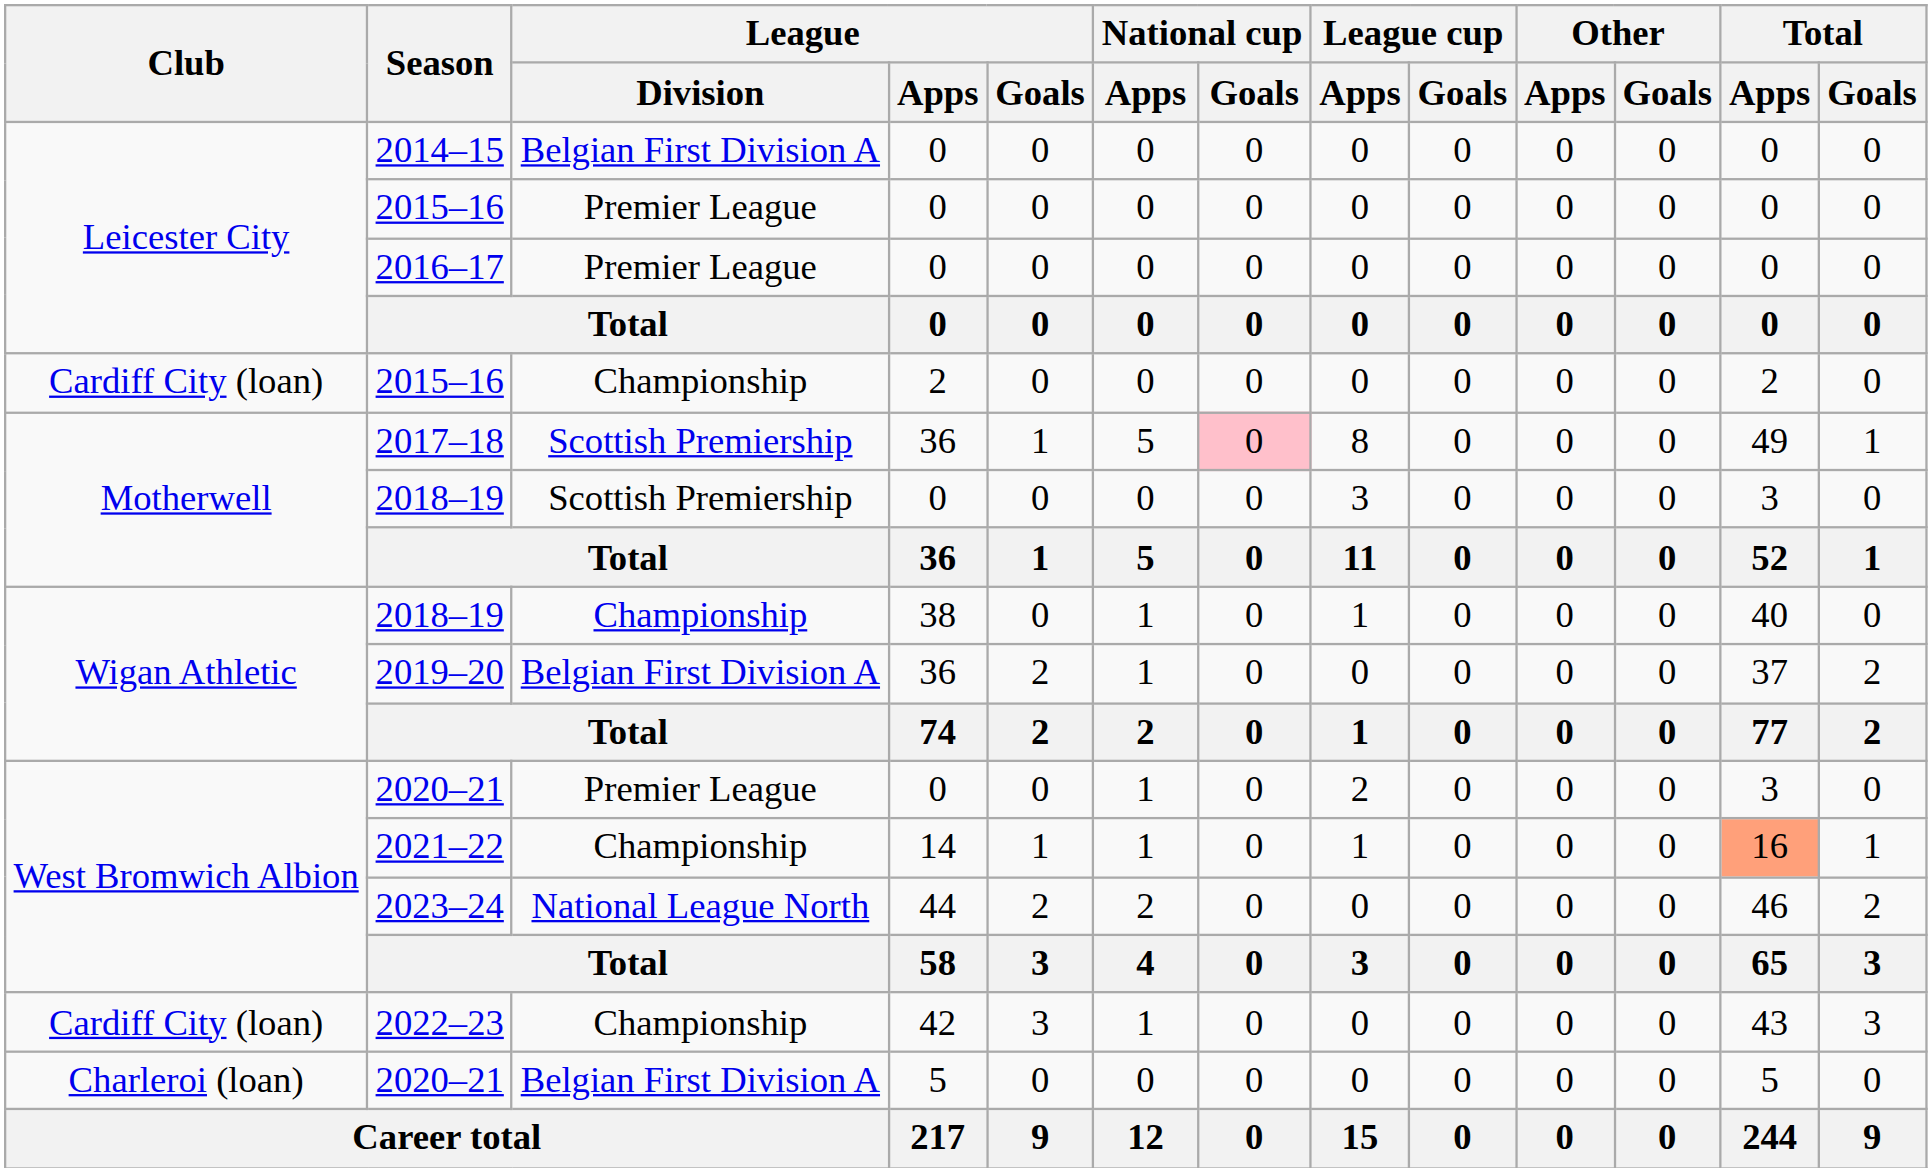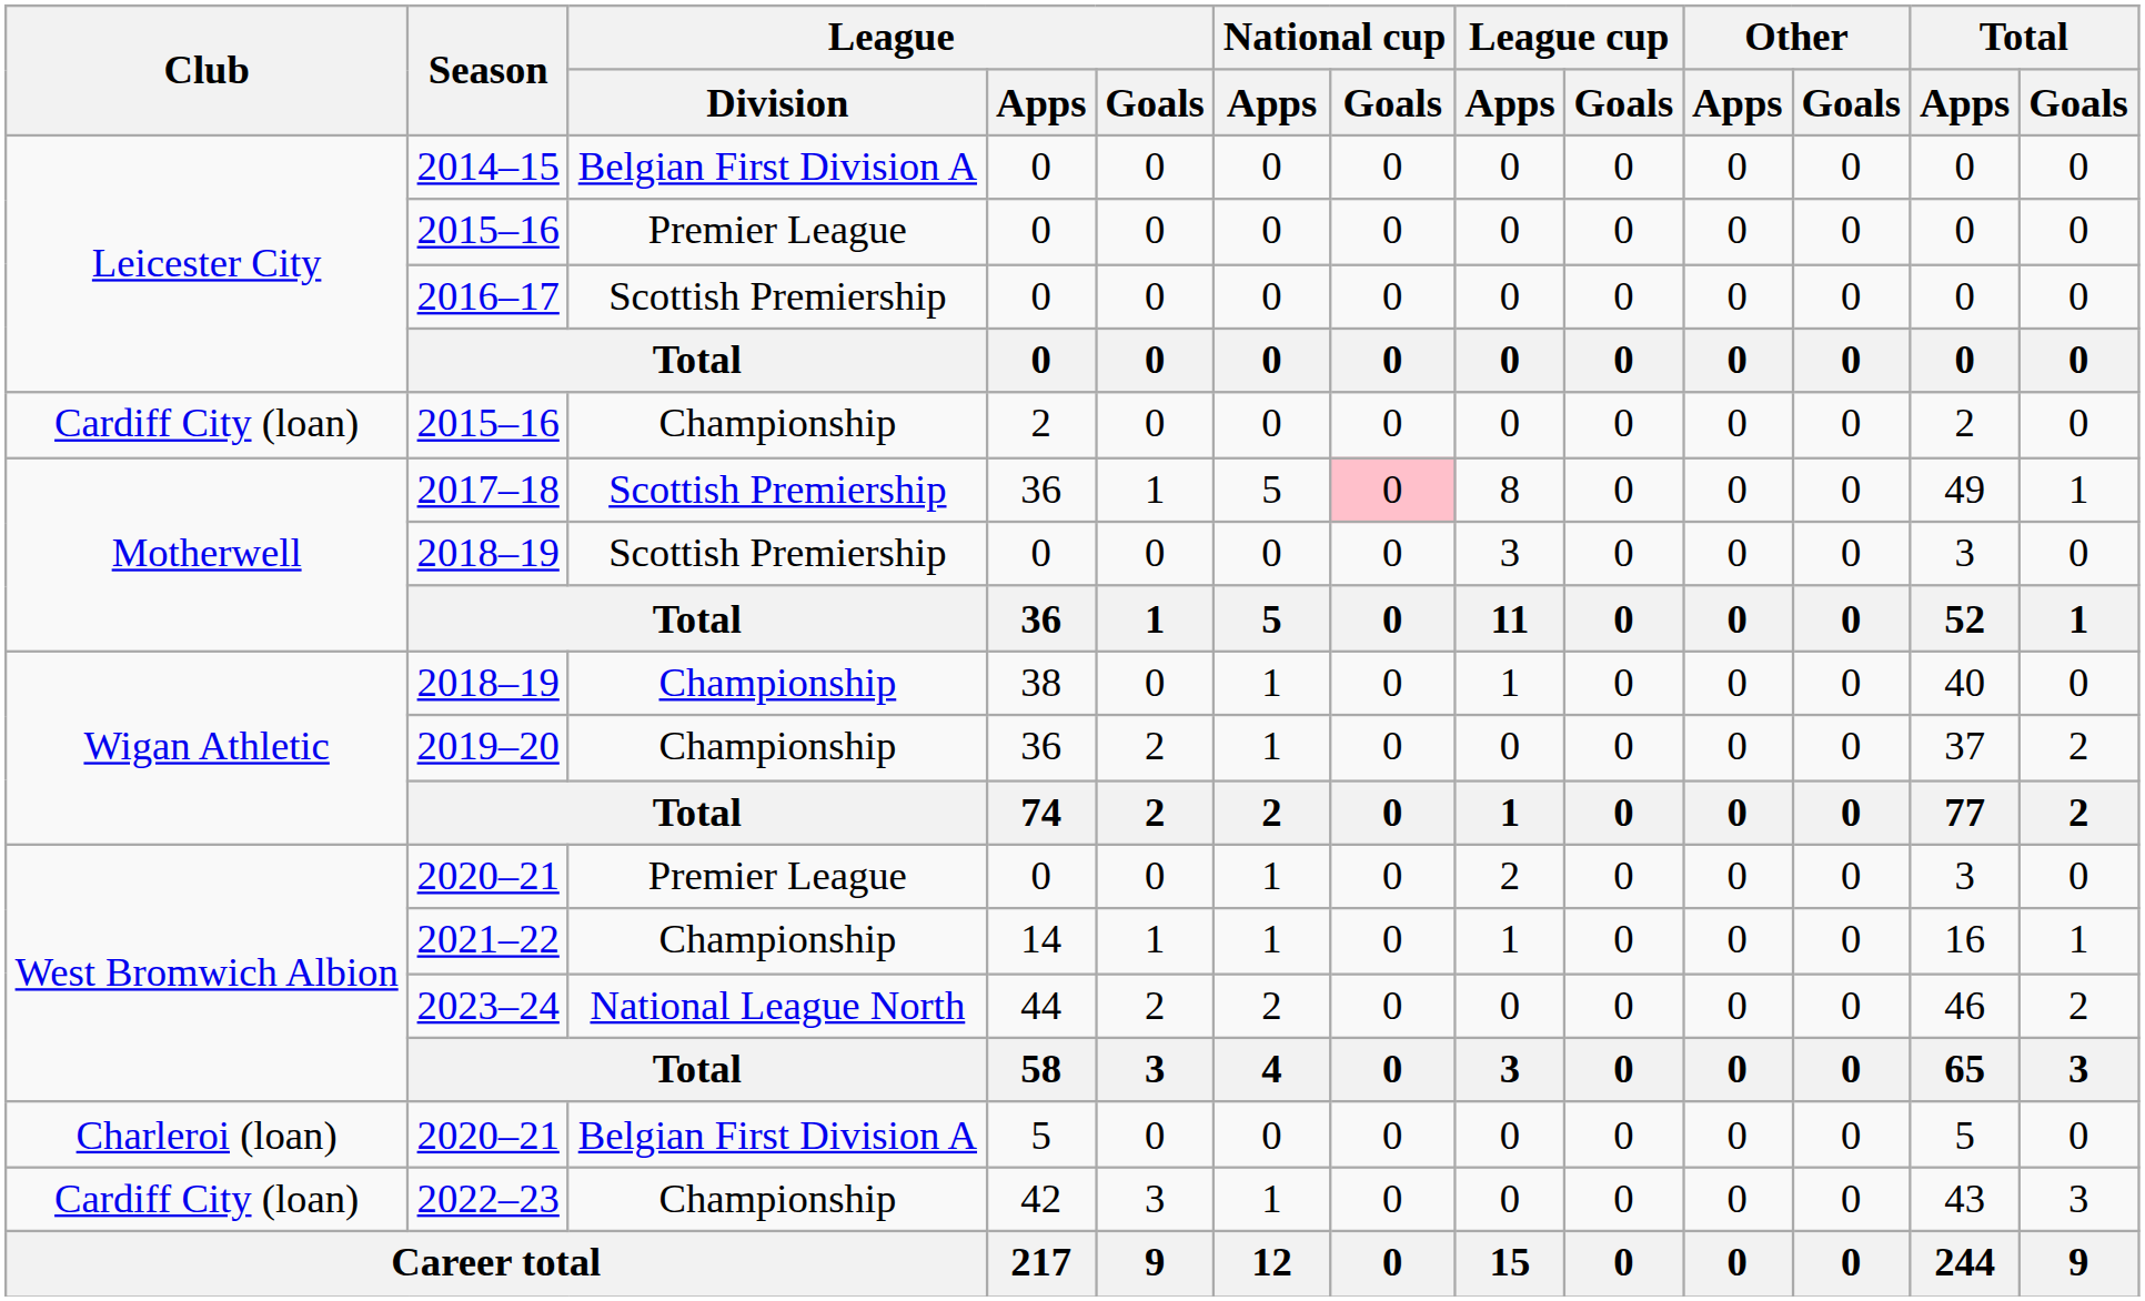 <table class="wikitable" style="text-align:center">
 <tr>
 <th rowspan="2">Club</th>
 <th rowspan="2">Season</th>
 <th colspan="3">League</th>
 <th colspan="2">National cup</th>
 <th colspan="2">League cup</th>
 <th colspan="2">Other</th>
 <th colspan="2">Total</th>
 </tr>
 <tr>
 <th>Division</th>
 <th>Apps</th>
 <th>Goals</th>
 <th>Apps</th>
 <th>Goals</th>
 <th>Apps</th>
 <th>Goals</th>
 <th>Apps</th>
 <th>Goals</th>
 <th>Apps</th>
 <th>Goals</th>
 </tr>
 <tr>
 <td rowspan="4"><a href='#'>Leicester City</a></td>
 <td><a href='#'>2014–15</a></td>
 <td><a href='#'>Belgian First Division A</a></td>
 <td>0</td>
 <td>0</td>
 <td>0</td>
 <td>0</td>
 <td>0</td>
 <td>0</td>
 <td>0</td>
 <td>0</td>
 <td>0</td>
 <td>0</td>
 </tr>
 <tr>
 <td><a href='#'>2015–16</a></td>
 <td>Premier League</td>
 <td>0</td>
 <td>0</td>
 <td>0</td>
 <td>0</td>
 <td>0</td>
 <td>0</td>
 <td>0</td>
 <td>0</td>
 <td>0</td>
 <td>0</td>
 </tr>
 <tr>
 <td><a href='#'>2016–17</a></td>
-<td>Premier League</td>
+<td>Scottish Premiership</td>
 <td>0</td>
 <td>0</td>
 <td>0</td>
 <td>0</td>
 <td>0</td>
 <td>0</td>
 <td>0</td>
 <td>0</td>
 <td>0</td>
 <td>0</td>
 </tr>
 <tr>
 <th colspan="2">Total</th>
 <th>0</th>
 <th>0</th>
 <th>0</th>
 <th>0</th>
 <th>0</th>
 <th>0</th>
 <th>0</th>
 <th>0</th>
 <th>0</th>
 <th>0</th>
 </tr>
 <tr>
 <td><a href='#'>Cardiff City</a> (loan)</td>
 <td><a href='#'>2015–16</a></td>
 <td>Championship</td>
 <td>2</td>
 <td>0</td>
 <td>0</td>
 <td>0</td>
 <td>0</td>
 <td>0</td>
 <td>0</td>
 <td>0</td>
 <td>2</td>
 <td>0</td>
 </tr>
 <tr>
 <td rowspan="3"><a href='#'>Motherwell</a></td>
 <td><a href='#'>2017–18</a></td>
 <td><a href='#'>Scottish Premiership</a></td>
 <td>36</td>
 <td>1</td>
 <td>5</td>
 <td style="background: pink;">0</td>
 <td>8</td>
 <td>0</td>
 <td>0</td>
 <td>0</td>
 <td>49</td>
 <td>1</td>
 </tr>
 <tr>
 <td><a href='#'>2018–19</a></td>
 <td>Scottish Premiership</td>
 <td>0</td>
 <td>0</td>
 <td>0</td>
 <td>0</td>
 <td>3</td>
 <td>0</td>
 <td>0</td>
 <td>0</td>
 <td>3</td>
 <td>0</td>
 </tr>
 <tr>
 <th colspan="2">Total</th>
 <th>36</th>
 <th>1</th>
 <th>5</th>
 <th>0</th>
 <th>11</th>
 <th>0</th>
 <th>0</th>
 <th>0</th>
 <th>52</th>
 <th>1</th>
 </tr>
 <tr>
 <td rowspan="3"><a href='#'>Wigan Athletic</a></td>
 <td><a href='#'>2018–19</a></td>
 <td><a href='#'>Championship</a></td>
 <td>38</td>
 <td>0</td>
 <td>1</td>
 <td>0</td>
 <td>1</td>
 <td>0</td>
 <td>0</td>
 <td>0</td>
 <td>40</td>
 <td>0</td>
 </tr>
 <tr>
 <td><a href='#'>2019–20</a></td>
-<td><a href='#'>Belgian First Division A</a></td>
+<td>Championship</td>
 <td>36</td>
 <td>2</td>
 <td>1</td>
 <td>0</td>
 <td>0</td>
 <td>0</td>
 <td>0</td>
 <td>0</td>
 <td>37</td>
 <td>2</td>
 </tr>
 <tr>
 <th colspan="2">Total</th>
 <th>74</th>
 <th>2</th>
 <th>2</th>
 <th>0</th>
 <th>1</th>
 <th>0</th>
 <th>0</th>
 <th>0</th>
 <th>77</th>
 <th>2</th>
 </tr>
 <tr>
 <td rowspan="4"><a href='#'>West Bromwich Albion</a></td>
 <td><a href='#'>2020–21</a></td>
 <td>Premier League</td>
 <td>0</td>
 <td>0</td>
 <td>1</td>
 <td>0</td>
 <td>2</td>
 <td>0</td>
 <td>0</td>
 <td>0</td>
 <td>3</td>
 <td>0</td>
 </tr>
 <tr>
 <td><a href='#'>2021–22</a></td>
 <td>Championship</td>
 <td>14</td>
 <td>1</td>
 <td>1</td>
 <td>0</td>
 <td>1</td>
 <td>0</td>
 <td>0</td>
 <td>0</td>
-<td style="background: lightsalmon;">16</td>
+<td>16</td>
 <td>1</td>
 </tr>
 <tr>
 <td><a href='#'>2023–24</a></td>
 <td><a href='#'>National League North</a></td>
 <td>44</td>
 <td>2</td>
 <td>2</td>
 <td>0</td>
 <td>0</td>
 <td>0</td>
 <td>0</td>
 <td>0</td>
 <td>46</td>
 <td>2</td>
 </tr>
 <tr>
 <th colspan=2>Total</th>
 <th>58</th>
 <th>3</th>
 <th>4</th>
 <th>0</th>
 <th>3</th>
 <th>0</th>
 <th>0</th>
 <th>0</th>
 <th>65</th>
 <th>3</th>
 </tr>
 <tr>
+<td><a href='#'>Charleroi</a> (loan)</td>
+<td><a href='#'>2020–21</a></td>
+<td><a href='#'>Belgian First Division A</a></td>
+<td>5</td>
+<td>0</td>
+<td>0</td>
+<td>0</td>
+<td>0</td>
+<td>0</td>
+<td>0</td>
+<td>0</td>
+<td>5</td>
+<td>0</td>
+</tr>
+<tr>
 <td><a href='#'>Cardiff City</a> (loan)</td>
 <td><a href='#'>2022–23</a></td>
 <td>Championship</td>
 <td>42</td>
 <td>3</td>
 <td>1</td>
 <td>0</td>
 <td>0</td>
 <td>0</td>
 <td>0</td>
 <td>0</td>
 <td>43</td>
 <td>3</td>
 </tr>
 <tr>
-<td><a href='#'>Charleroi</a> (loan)</td>
-<td><a href='#'>2020–21</a></td>
-<td><a href='#'>Belgian First Division A</a></td>
-<td>5</td>
-<td>0</td>
-<td>0</td>
-<td>0</td>
-<td>0</td>
-<td>0</td>
-<td>0</td>
-<td>0</td>
-<td>5</td>
-<td>0</td>
-</tr>
-<tr>
 <th colspan="3">Career total</th>
 <th>217</th>
 <th>9</th>
 <th>12</th>
 <th>0</th>
 <th>15</th>
 <th>0</th>
 <th>0</th>
 <th>0</th>
 <th>244</th>
 <th>9</th>
 </tr>
 </table>
